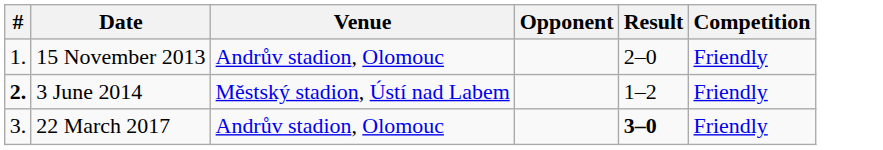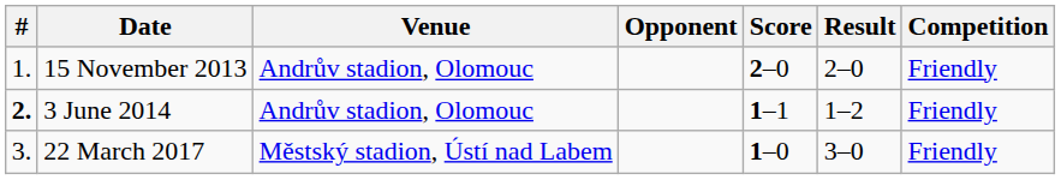 <table class="wikitable">
 <tr>
 <th>#</th>
 <th>Date</th>
 <th>Venue</th>
 <th>Opponent</th>
+<th>Score</th>
 <th>Result</th>
 <th>Competition</th>
 </tr>
 <tr>
 <td>1.</td>
 <td>15 November 2013</td>
 <td><a href='#'>Andrův stadion</a>, <a href='#'>Olomouc</a></td>
 <td></td>
+<td><strong>2</strong>–0</td>
 <td>2–0</td>
 <td><a href='#'>Friendly</a></td>
 </tr>
 <tr>
 <td><strong>2.</strong></td>
 <td>3 June 2014</td>
-<td><a href='#'>Městský stadion</a>, <a href='#'>Ústí nad Labem</a></td>
+<td><a href='#'>Andrův stadion</a>, <a href='#'>Olomouc</a></td>
 <td></td>
+<td><strong>1</strong>–1</td>
 <td>1–2</td>
 <td><a href='#'>Friendly</a></td>
 </tr>
 <tr>
 <td>3.</td>
 <td>22 March 2017</td>
-<td><a href='#'>Andrův stadion</a>, <a href='#'>Olomouc</a></td>
+<td><a href='#'>Městský stadion</a>, <a href='#'>Ústí nad Labem</a></td>
 <td></td>
-<td><strong>3–0</strong></td>
+<td><strong>1</strong>–0</td>
+<td>3–0</td>
 <td><a href='#'>Friendly</a></td>
 </tr>
 </table>
